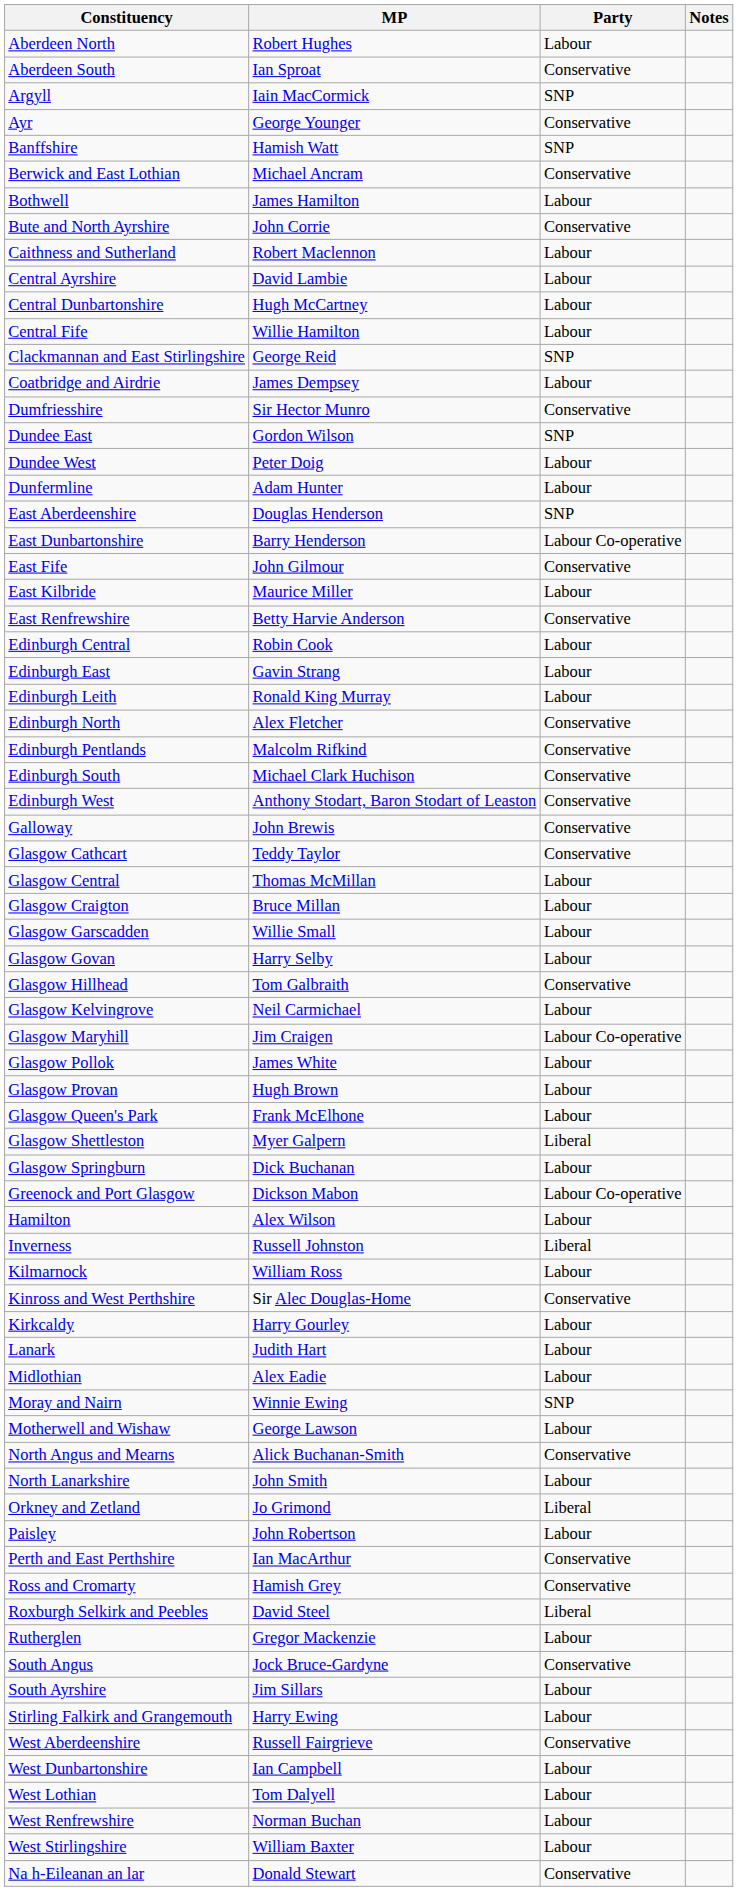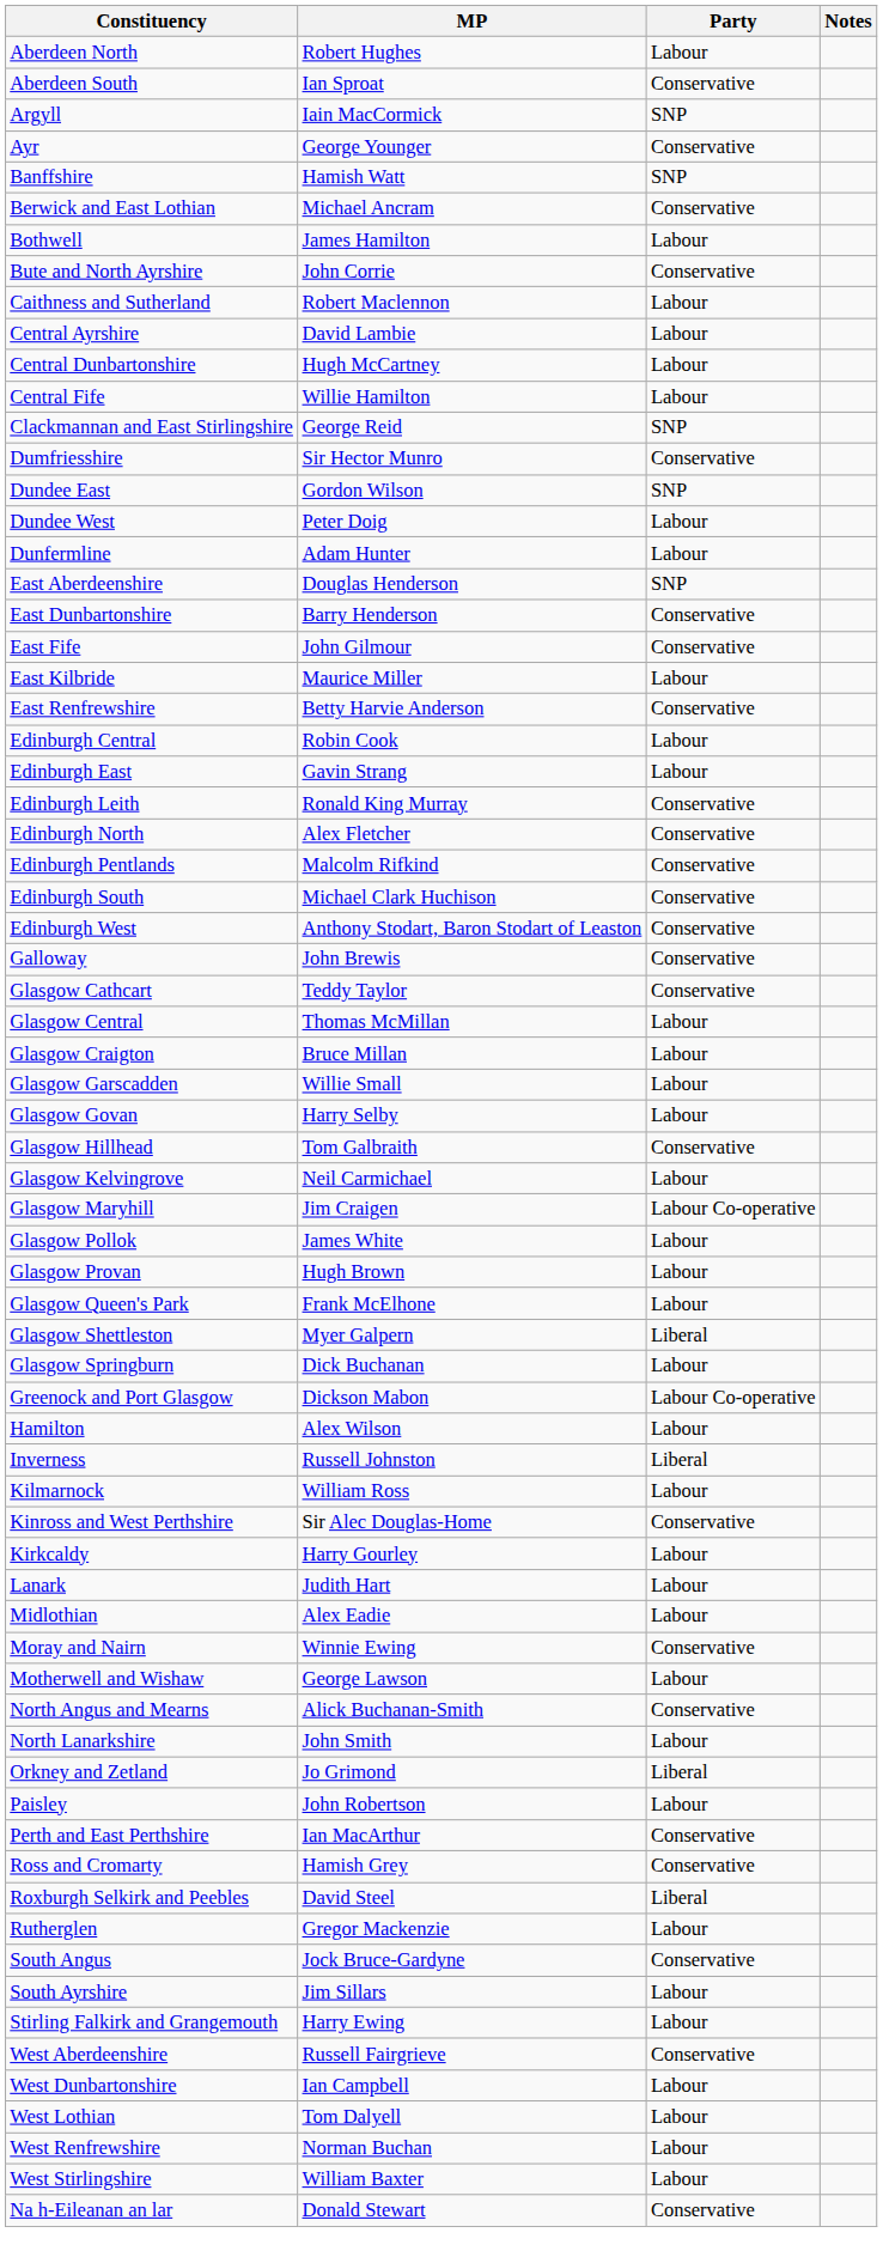 <table class="wikitable sortable">
 <tr>
 <th>Constituency</th>
 <th>MP</th>
 <th>Party</th>
 <th>Notes</th>
 </tr>
 <tr>
 <td><a href='#'>Aberdeen North</a></td>
 <td><a href='#'>Robert Hughes</a></td>
 <td>Labour</td>
 <td></td>
 </tr>
 <tr>
 <td><a href='#'>Aberdeen South</a></td>
 <td><a href='#'>Ian Sproat</a></td>
 <td>Conservative</td>
 <td></td>
 </tr>
 <tr>
 <td><a href='#'>Argyll</a></td>
 <td><a href='#'>Iain MacCormick</a></td>
 <td>SNP</td>
 <td></td>
 </tr>
 <tr>
 <td><a href='#'>Ayr</a></td>
 <td><a href='#'>George Younger</a></td>
 <td>Conservative</td>
 <td></td>
 </tr>
 <tr>
 <td><a href='#'>Banffshire</a></td>
 <td><a href='#'>Hamish Watt</a></td>
 <td>SNP</td>
 <td></td>
 </tr>
 <tr>
 <td><a href='#'>Berwick and East Lothian</a></td>
 <td><a href='#'>Michael Ancram</a></td>
 <td>Conservative</td>
 <td></td>
 </tr>
 <tr>
 <td><a href='#'>Bothwell</a></td>
 <td><a href='#'>James Hamilton</a></td>
 <td>Labour</td>
 <td></td>
 </tr>
 <tr>
 <td><a href='#'>Bute and North Ayrshire</a></td>
 <td><a href='#'>John Corrie</a></td>
 <td>Conservative</td>
 <td></td>
 </tr>
 <tr>
 <td><a href='#'>Caithness and Sutherland</a></td>
 <td><a href='#'>Robert Maclennon</a></td>
 <td>Labour</td>
 <td></td>
 </tr>
 <tr>
 <td><a href='#'>Central Ayrshire</a></td>
 <td><a href='#'>David Lambie</a></td>
 <td>Labour</td>
 <td></td>
 </tr>
 <tr>
 <td><a href='#'>Central Dunbartonshire</a></td>
 <td><a href='#'>Hugh McCartney</a></td>
 <td>Labour</td>
 <td></td>
 </tr>
 <tr>
 <td><a href='#'>Central Fife</a></td>
 <td><a href='#'>Willie Hamilton</a></td>
 <td>Labour</td>
 <td></td>
 </tr>
 <tr>
 <td><a href='#'>Clackmannan and East Stirlingshire</a></td>
 <td><a href='#'>George Reid</a></td>
 <td>SNP</td>
 <td></td>
 </tr>
 <tr>
-<td><a href='#'>Coatbridge and Airdrie</a></td>
-<td><a href='#'>James Dempsey</a></td>
-<td>Labour</td>
-<td></td>
-</tr>
-<tr>
 <td><a href='#'>Dumfriesshire</a></td>
 <td><a href='#'>Sir Hector Munro</a></td>
 <td>Conservative</td>
 <td></td>
 </tr>
 <tr>
 <td><a href='#'>Dundee East</a></td>
 <td><a href='#'>Gordon Wilson</a></td>
 <td>SNP</td>
 <td></td>
 </tr>
 <tr>
 <td><a href='#'>Dundee West</a></td>
 <td><a href='#'>Peter Doig</a></td>
 <td>Labour</td>
 <td></td>
 </tr>
 <tr>
 <td><a href='#'>Dunfermline</a></td>
 <td><a href='#'>Adam Hunter</a></td>
 <td>Labour</td>
 <td></td>
 </tr>
 <tr>
 <td><a href='#'>East Aberdeenshire</a></td>
 <td><a href='#'>Douglas Henderson</a></td>
 <td>SNP</td>
 <td></td>
 </tr>
 <tr>
 <td><a href='#'>East Dunbartonshire</a></td>
 <td><a href='#'>Barry Henderson</a></td>
-<td>Labour Co-operative</td>
+<td>Conservative</td>
 <td></td>
 </tr>
 <tr>
 <td><a href='#'>East Fife</a></td>
 <td><a href='#'>John Gilmour</a></td>
 <td>Conservative</td>
 <td></td>
 </tr>
 <tr>
 <td><a href='#'>East Kilbride</a></td>
 <td><a href='#'>Maurice Miller</a></td>
 <td>Labour</td>
 <td></td>
 </tr>
 <tr>
 <td><a href='#'>East Renfrewshire</a></td>
 <td><a href='#'>Betty Harvie Anderson</a></td>
 <td>Conservative</td>
 <td></td>
 </tr>
 <tr>
 <td><a href='#'>Edinburgh Central</a></td>
 <td><a href='#'>Robin Cook</a></td>
 <td>Labour</td>
 <td></td>
 </tr>
 <tr>
 <td><a href='#'>Edinburgh East</a></td>
 <td><a href='#'>Gavin Strang</a></td>
 <td>Labour</td>
 <td></td>
 </tr>
 <tr>
 <td><a href='#'>Edinburgh Leith</a></td>
 <td><a href='#'>Ronald King Murray</a></td>
-<td>Labour</td>
+<td>Conservative</td>
 <td></td>
 </tr>
 <tr>
 <td><a href='#'>Edinburgh North</a></td>
 <td><a href='#'>Alex Fletcher</a></td>
 <td>Conservative</td>
 <td></td>
 </tr>
 <tr>
 <td><a href='#'>Edinburgh Pentlands</a></td>
 <td><a href='#'>Malcolm Rifkind</a></td>
 <td>Conservative</td>
 <td></td>
 </tr>
 <tr>
 <td><a href='#'>Edinburgh South</a></td>
 <td><a href='#'>Michael Clark Huchison</a></td>
 <td>Conservative</td>
 <td></td>
 </tr>
 <tr>
 <td><a href='#'>Edinburgh West</a></td>
 <td><a href='#'>Anthony Stodart, Baron Stodart of Leaston</a></td>
 <td>Conservative</td>
 <td></td>
 </tr>
 <tr>
 <td><a href='#'>Galloway</a></td>
 <td><a href='#'>John Brewis</a></td>
 <td>Conservative</td>
 <td></td>
 </tr>
 <tr>
 <td><a href='#'>Glasgow Cathcart</a></td>
 <td><a href='#'>Teddy Taylor</a></td>
 <td>Conservative</td>
 <td></td>
 </tr>
 <tr>
 <td><a href='#'>Glasgow Central</a></td>
 <td><a href='#'>Thomas McMillan</a></td>
 <td>Labour</td>
 <td></td>
 </tr>
 <tr>
 <td><a href='#'>Glasgow Craigton</a></td>
 <td><a href='#'>Bruce Millan</a></td>
 <td>Labour</td>
 <td></td>
 </tr>
 <tr>
 <td><a href='#'>Glasgow Garscadden</a></td>
 <td><a href='#'>Willie Small</a></td>
 <td>Labour</td>
 <td></td>
 </tr>
 <tr>
 <td><a href='#'>Glasgow Govan</a></td>
 <td><a href='#'>Harry Selby</a></td>
 <td>Labour</td>
 <td></td>
 </tr>
 <tr>
 <td><a href='#'>Glasgow Hillhead</a></td>
 <td><a href='#'>Tom Galbraith</a></td>
 <td>Conservative</td>
 <td></td>
 </tr>
 <tr>
 <td><a href='#'>Glasgow Kelvingrove</a></td>
 <td><a href='#'>Neil Carmichael</a></td>
 <td>Labour</td>
 <td></td>
 </tr>
 <tr>
 <td><a href='#'>Glasgow Maryhill</a></td>
 <td><a href='#'>Jim Craigen</a></td>
 <td>Labour Co-operative</td>
 <td></td>
 </tr>
 <tr>
 <td><a href='#'>Glasgow Pollok</a></td>
 <td><a href='#'>James White</a></td>
 <td>Labour</td>
 <td></td>
 </tr>
 <tr>
 <td><a href='#'>Glasgow Provan</a></td>
 <td><a href='#'>Hugh Brown</a></td>
 <td>Labour</td>
 <td></td>
 </tr>
 <tr>
 <td><a href='#'>Glasgow Queen's Park</a></td>
 <td><a href='#'>Frank McElhone</a></td>
 <td>Labour</td>
 <td></td>
 </tr>
 <tr>
 <td><a href='#'>Glasgow Shettleston</a></td>
 <td><a href='#'>Myer Galpern</a></td>
 <td>Liberal</td>
 <td></td>
 </tr>
 <tr>
 <td><a href='#'>Glasgow Springburn</a></td>
 <td><a href='#'>Dick Buchanan</a></td>
 <td>Labour</td>
 <td></td>
 </tr>
 <tr>
 <td><a href='#'>Greenock and Port Glasgow</a></td>
 <td><a href='#'>Dickson Mabon</a></td>
 <td>Labour Co-operative</td>
 <td></td>
 </tr>
 <tr>
 <td><a href='#'>Hamilton</a></td>
 <td><a href='#'>Alex Wilson</a></td>
 <td>Labour</td>
 <td></td>
 </tr>
 <tr>
 <td><a href='#'>Inverness</a></td>
 <td><a href='#'>Russell Johnston</a></td>
 <td>Liberal</td>
 <td></td>
 </tr>
 <tr>
 <td><a href='#'>Kilmarnock</a></td>
 <td><a href='#'>William Ross</a></td>
 <td>Labour</td>
 <td></td>
 </tr>
 <tr>
 <td><a href='#'>Kinross and West Perthshire</a></td>
 <td>Sir <a href='#'>Alec Douglas-Home</a></td>
 <td>Conservative</td>
 <td></td>
 </tr>
 <tr>
 <td><a href='#'>Kirkcaldy</a></td>
 <td><a href='#'>Harry Gourley</a></td>
 <td>Labour</td>
 <td></td>
 </tr>
 <tr>
 <td><a href='#'>Lanark</a></td>
 <td><a href='#'>Judith Hart</a></td>
 <td>Labour</td>
 <td></td>
 </tr>
 <tr>
 <td><a href='#'>Midlothian</a></td>
 <td><a href='#'>Alex Eadie</a></td>
 <td>Labour</td>
 <td></td>
 </tr>
 <tr>
 <td><a href='#'>Moray and Nairn</a></td>
 <td><a href='#'>Winnie Ewing</a></td>
-<td>SNP</td>
+<td>Conservative</td>
 <td></td>
 </tr>
 <tr>
 <td><a href='#'>Motherwell and Wishaw</a></td>
 <td><a href='#'>George Lawson</a></td>
 <td>Labour</td>
 <td></td>
 </tr>
 <tr>
 <td><a href='#'>North Angus and Mearns</a></td>
 <td><a href='#'>Alick Buchanan-Smith</a></td>
 <td>Conservative</td>
 <td></td>
 </tr>
 <tr>
 <td><a href='#'>North Lanarkshire</a></td>
 <td><a href='#'>John Smith</a></td>
 <td>Labour</td>
 <td></td>
 </tr>
 <tr>
 <td><a href='#'>Orkney and Zetland</a></td>
 <td><a href='#'>Jo Grimond</a></td>
 <td>Liberal</td>
 <td></td>
 </tr>
 <tr>
 <td><a href='#'>Paisley</a></td>
 <td><a href='#'>John Robertson</a></td>
 <td>Labour</td>
 <td></td>
 </tr>
 <tr>
 <td><a href='#'>Perth and East Perthshire</a></td>
 <td><a href='#'>Ian MacArthur</a></td>
 <td>Conservative</td>
 <td></td>
 </tr>
 <tr>
 <td><a href='#'>Ross and Cromarty</a></td>
 <td><a href='#'>Hamish Grey</a></td>
 <td>Conservative</td>
 <td></td>
 </tr>
 <tr>
 <td><a href='#'>Roxburgh Selkirk and Peebles</a></td>
 <td><a href='#'>David Steel</a></td>
 <td>Liberal</td>
 <td></td>
 </tr>
 <tr>
 <td><a href='#'>Rutherglen</a></td>
 <td><a href='#'>Gregor Mackenzie</a></td>
 <td>Labour</td>
 <td></td>
 </tr>
 <tr>
 <td><a href='#'>South Angus</a></td>
 <td><a href='#'>Jock Bruce-Gardyne</a></td>
 <td>Conservative</td>
 <td></td>
 </tr>
 <tr>
 <td><a href='#'>South Ayrshire</a></td>
 <td><a href='#'>Jim Sillars</a></td>
 <td>Labour</td>
 <td></td>
 </tr>
 <tr>
 <td><a href='#'>Stirling Falkirk and Grangemouth</a></td>
 <td><a href='#'>Harry Ewing</a></td>
 <td>Labour</td>
 <td></td>
 </tr>
 <tr>
 <td><a href='#'>West Aberdeenshire</a></td>
 <td><a href='#'>Russell Fairgrieve</a></td>
 <td>Conservative</td>
 <td></td>
 </tr>
 <tr>
 <td><a href='#'>West Dunbartonshire</a></td>
 <td><a href='#'>Ian Campbell</a></td>
 <td>Labour</td>
 <td></td>
 </tr>
 <tr>
 <td><a href='#'>West Lothian</a></td>
 <td><a href='#'>Tom Dalyell</a></td>
 <td>Labour</td>
 <td></td>
 </tr>
 <tr>
 <td><a href='#'>West Renfrewshire</a></td>
 <td><a href='#'>Norman Buchan</a></td>
 <td>Labour</td>
 <td></td>
 </tr>
 <tr>
 <td><a href='#'>West Stirlingshire</a></td>
 <td><a href='#'>William Baxter</a></td>
 <td>Labour</td>
 <td></td>
 </tr>
 <tr>
 <td><a href='#'>Na h-Eileanan an lar</a></td>
 <td><a href='#'>Donald Stewart</a></td>
 <td>Conservative</td>
 <td></td>
 </tr>
 </table>
